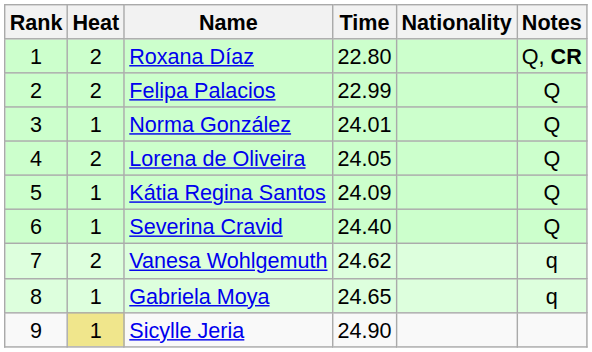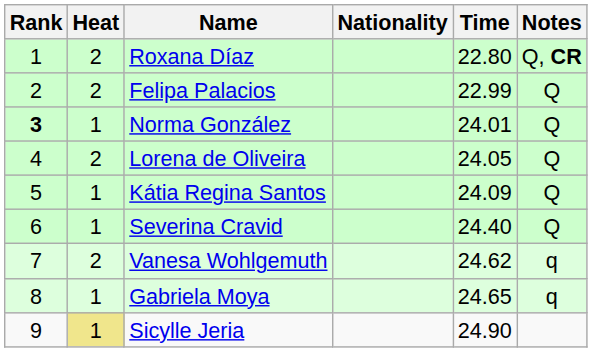 <table class="wikitable sortable" style="text-align:center;font-size:95%">
 <tr>
 <th>Rank</th>
 <th>Heat</th>
 <th>Name</th>
+<th>Nationality</th>
 <th>Time</th>
-<th>Nationality</th>
 <th>Notes</th>
 </tr>
 <tr bgcolor=ccffcc>
 <td>1</td>
 <td>2</td>
 <td align=left><a href='#'>Roxana Díaz</a></td>
+<td align=left></td>
 <td>22.80</td>
-<td align=left></td>
 <td>Q, <strong>CR</strong></td>
 </tr>
 <tr bgcolor=ccffcc>
 <td>2</td>
 <td>2</td>
 <td align=left><a href='#'>Felipa Palacios</a></td>
+<td align=left></td>
 <td>22.99</td>
-<td align=left></td>
 <td>Q</td>
 </tr>
 <tr bgcolor=ccffcc>
-<td>3</td>
+<td><strong>3</strong></td>
 <td>1</td>
 <td align=left><a href='#'>Norma González</a></td>
+<td align=left></td>
 <td>24.01</td>
-<td align=left></td>
 <td>Q</td>
 </tr>
 <tr bgcolor=ccffcc>
 <td>4</td>
 <td>2</td>
 <td align=left><a href='#'>Lorena de Oliveira</a></td>
+<td align=left></td>
 <td>24.05</td>
-<td align=left></td>
 <td>Q</td>
 </tr>
 <tr bgcolor=ccffcc>
 <td>5</td>
 <td>1</td>
 <td align=left><a href='#'>Kátia Regina Santos</a></td>
+<td align=left></td>
 <td>24.09</td>
-<td align=left></td>
 <td>Q</td>
 </tr>
 <tr bgcolor=ccffcc>
 <td>6</td>
 <td>1</td>
 <td align=left><a href='#'>Severina Cravid</a></td>
+<td align=left></td>
 <td>24.40</td>
-<td align=left></td>
 <td>Q</td>
 </tr>
 <tr bgcolor=ddffdd>
 <td>7</td>
 <td>2</td>
 <td align=left><a href='#'>Vanesa Wohlgemuth</a></td>
+<td align=left></td>
 <td>24.62</td>
-<td align=left></td>
 <td>q</td>
 </tr>
 <tr bgcolor=ddffdd>
 <td>8</td>
 <td>1</td>
 <td align=left><a href='#'>Gabriela Moya</a></td>
+<td align=left></td>
 <td>24.65</td>
-<td align=left></td>
 <td>q</td>
 </tr>
 <tr>
 <td>9</td>
 <td style="background: khaki;">1</td>
 <td align=left><a href='#'>Sicylle Jeria</a></td>
+<td align=left></td>
 <td>24.90</td>
-<td align=left></td>
 <td></td>
 </tr>
 </table>
